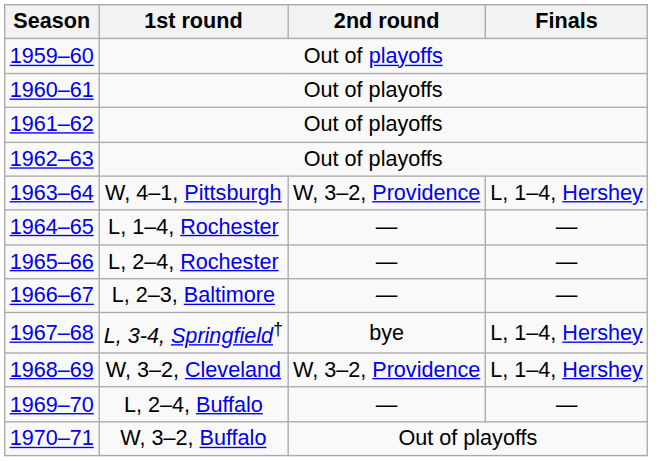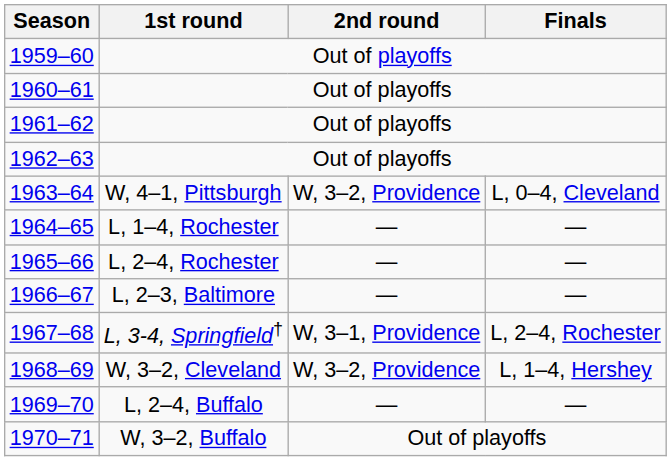 <table class="wikitable" style="text-align:center">
 <tr>
 <th>Season</th>
 <th>1st round</th>
 <th>2nd round</th>
 <th>Finals</th>
 </tr>
 <tr>
 <td><a href='#'>1959–60</a></td>
 <td colspan="3">Out of <a href='#'>playoffs</a></td>
 </tr>
 <tr>
 <td><a href='#'>1960–61</a></td>
 <td colspan="3">Out of playoffs</td>
 </tr>
 <tr>
 <td><a href='#'>1961–62</a></td>
 <td colspan="3">Out of playoffs</td>
 </tr>
 <tr>
 <td><a href='#'>1962–63</a></td>
 <td colspan="3">Out of playoffs</td>
 </tr>
 <tr>
 <td><a href='#'>1963–64</a></td>
 <td>W, 4–1, <a href='#'>Pittsburgh</a></td>
 <td>W, 3–2, <a href='#'>Providence</a></td>
-<td>L, 1–4, <a href='#'>Hershey</a></td>
+<td>L, 0–4, <a href='#'>Cleveland</a></td>
 </tr>
 <tr>
 <td><a href='#'>1964–65</a></td>
 <td>L, 1–4, <a href='#'>Rochester</a></td>
 <td>—</td>
 <td>—</td>
 </tr>
 <tr>
 <td><a href='#'>1965–66</a></td>
 <td>L, 2–4, <a href='#'>Rochester</a></td>
 <td>—</td>
 <td>—</td>
 </tr>
 <tr>
 <td><a href='#'>1966–67</a></td>
 <td>L, 2–3, <a href='#'>Baltimore</a></td>
 <td>—</td>
 <td>—</td>
 </tr>
 <tr>
 <td><a href='#'>1967–68</a></td>
 <td><em>L, 3-4, <a href='#'>Springfield</a></em><sup>†</sup></td>
-<td>bye</td>
-<td>L, 1–4, <a href='#'>Hershey</a></td>
+<td>W, 3–1, <a href='#'>Providence</a></td>
+<td>L, 2–4, <a href='#'>Rochester</a></td>
 </tr>
 <tr>
 <td><a href='#'>1968–69</a></td>
 <td>W, 3–2, <a href='#'>Cleveland</a></td>
 <td>W, 3–2, <a href='#'>Providence</a></td>
 <td>L, 1–4, <a href='#'>Hershey</a></td>
 </tr>
 <tr>
 <td><a href='#'>1969–70</a></td>
 <td>L, 2–4, <a href='#'>Buffalo</a></td>
 <td>—</td>
 <td>—</td>
 </tr>
 <tr>
 <td><a href='#'>1970–71</a></td>
 <td>W, 3–2, <a href='#'>Buffalo</a></td>
 <td colspan="2">Out of playoffs</td>
 </tr>
 </table>
